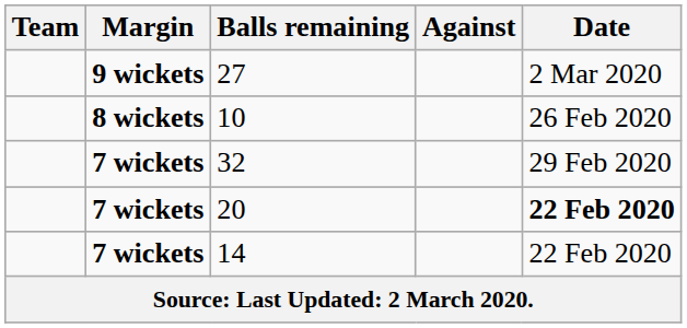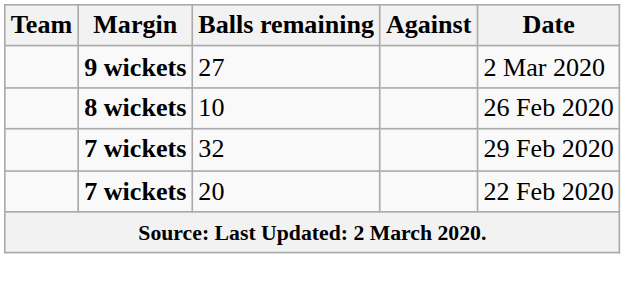 <table class="wikitable sortable" style="text-align:left">
 <tr>
 <th>Team</th>
 <th>Margin</th>
 <th>Balls remaining</th>
 <th>Against</th>
 <th class="unsortable">Date</th>
 </tr>
 <tr>
 <td style="text-align:left"></td>
 <td><strong>9 wickets</strong></td>
 <td>27</td>
 <td></td>
 <td>2 Mar 2020</td>
 </tr>
 <tr>
 <td style="text-align:left"></td>
 <td><strong>8 wickets</strong></td>
 <td>10</td>
 <td></td>
 <td>26 Feb 2020</td>
 </tr>
 <tr>
 <td style="text-align:left"></td>
 <td><strong>7 wickets</strong></td>
 <td>32</td>
 <td></td>
 <td>29 Feb 2020</td>
 </tr>
 <tr>
 <td style="text-align:left"></td>
 <td><strong>7 wickets</strong></td>
 <td>20</td>
 <td></td>
-<td><strong>22 Feb 2020</strong></td>
-</tr>
-<tr>
-<td style="text-align:left"></td>
-<td><strong>7 wickets</strong></td>
-<td>14</td>
-<td></td>
 <td>22 Feb 2020</td>
 </tr>
 <tr>
 <th colspan=5><small> Source: Last Updated: 2 March 2020.</small></th>
 </tr>
 </table>
